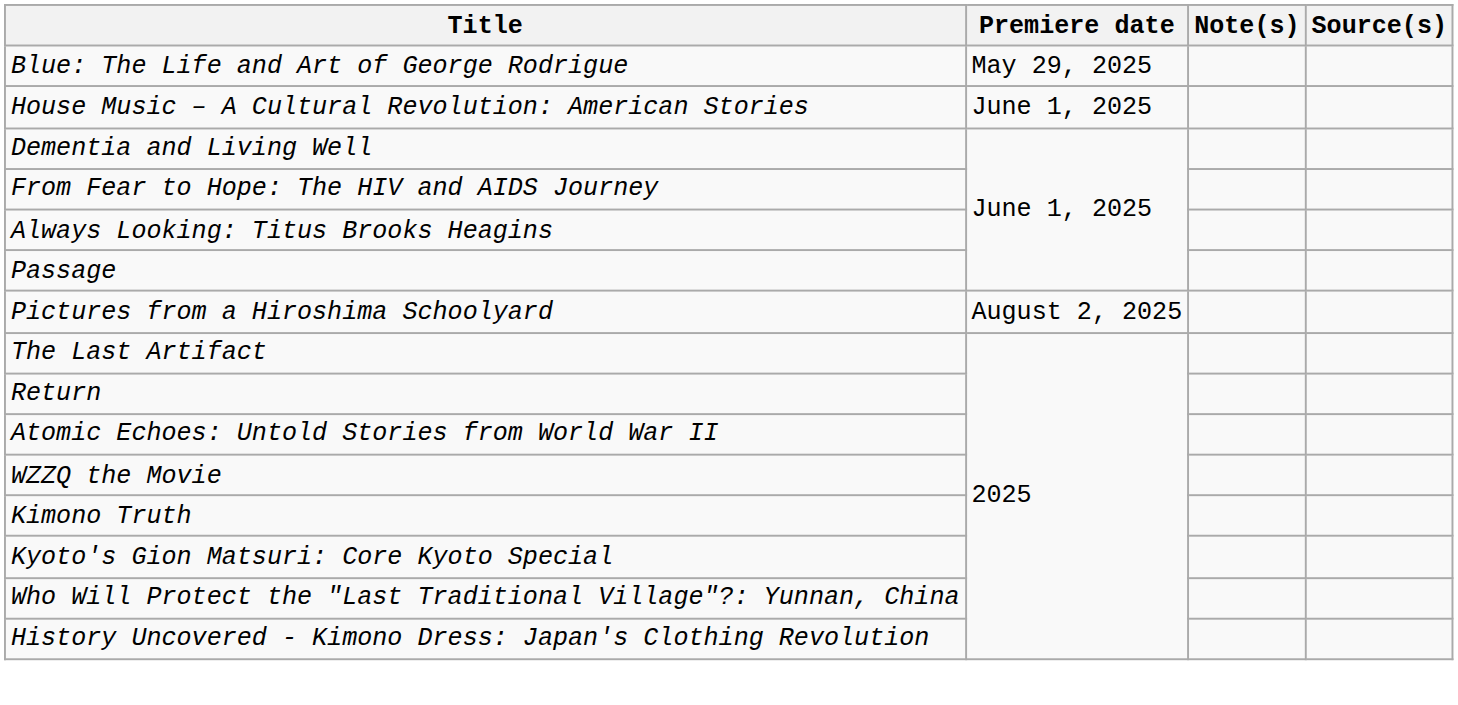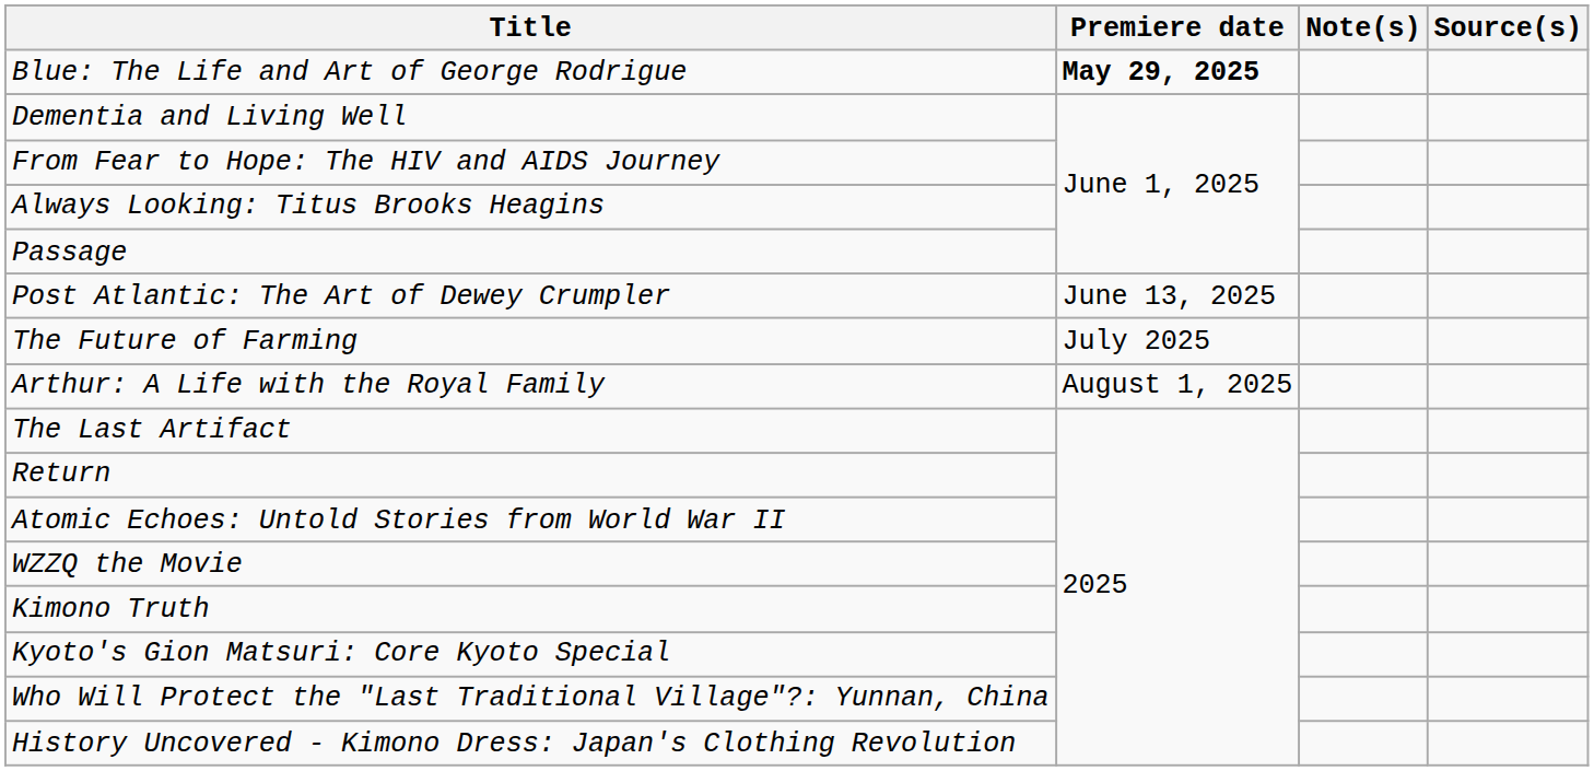 <table class="wikitable sortable">
 <tr>
 <th>Title</th>
 <th>Premiere date</th>
 <th>Note(s)</th>
 <th>Source(s)</th>
 </tr>
 <tr>
 <td><em>Blue: The Life and Art of George Rodrigue</em></td>
-<td>May 29, 2025</td>
-<td></td>
-<td></td>
-</tr>
-<tr>
-<td><em>House Music – A Cultural Revolution: American Stories</em></td>
-<td>June 1, 2025</td>
+<td><strong>May 29, 2025</strong></td>
 <td></td>
 <td></td>
 </tr>
 <tr>
 <td><em>Dementia and Living Well</em></td>
 <td rowspan="4">June 1, 2025</td>
 <td></td>
 <td></td>
 </tr>
 <tr>
 <td><em>From Fear to Hope: The HIV and AIDS Journey</em></td>
 <td></td>
 <td></td>
 </tr>
 <tr>
 <td><em>Always Looking: Titus Brooks Heagins</em></td>
 <td></td>
 <td></td>
 </tr>
 <tr>
 <td><em>Passage</em></td>
 <td></td>
 <td></td>
 </tr>
 <tr>
-<td><em>Pictures from a Hiroshima Schoolyard</em></td>
-<td>August 2, 2025</td>
+<td><em>Post Atlantic: The Art of Dewey Crumpler</em></td>
+<td>June 13, 2025</td>
+<td></td>
+<td></td>
+</tr>
+<tr>
+<td><em>The Future of Farming</em></td>
+<td>July 2025</td>
+<td></td>
+<td></td>
+</tr>
+<tr>
+<td><em>Arthur: A Life with the Royal Family</em></td>
+<td>August 1, 2025</td>
 <td></td>
 <td></td>
 </tr>
 <tr>
 <td><em>The Last Artifact</em></td>
 <td rowspan="8">2025</td>
 <td></td>
 <td></td>
 </tr>
 <tr>
 <td><em>Return</em></td>
 <td></td>
 <td></td>
 </tr>
 <tr>
 <td><em>Atomic Echoes: Untold Stories from World War II</em></td>
 <td></td>
 <td></td>
 </tr>
 <tr>
 <td><em>WZZQ the Movie</em></td>
 <td></td>
 <td></td>
 </tr>
 <tr>
 <td><em>Kimono Truth</em></td>
 <td></td>
 <td></td>
 </tr>
 <tr>
 <td><em>Kyoto's Gion Matsuri: Core Kyoto Special</em></td>
 <td></td>
 <td></td>
 </tr>
 <tr>
 <td><em>Who Will Protect the "Last Traditional Village"?: Yunnan, China</em></td>
 <td></td>
 <td></td>
 </tr>
 <tr>
 <td><em>History Uncovered - Kimono Dress: Japan's Clothing Revolution</em></td>
 <td></td>
 <td></td>
 </tr>
 </table>
